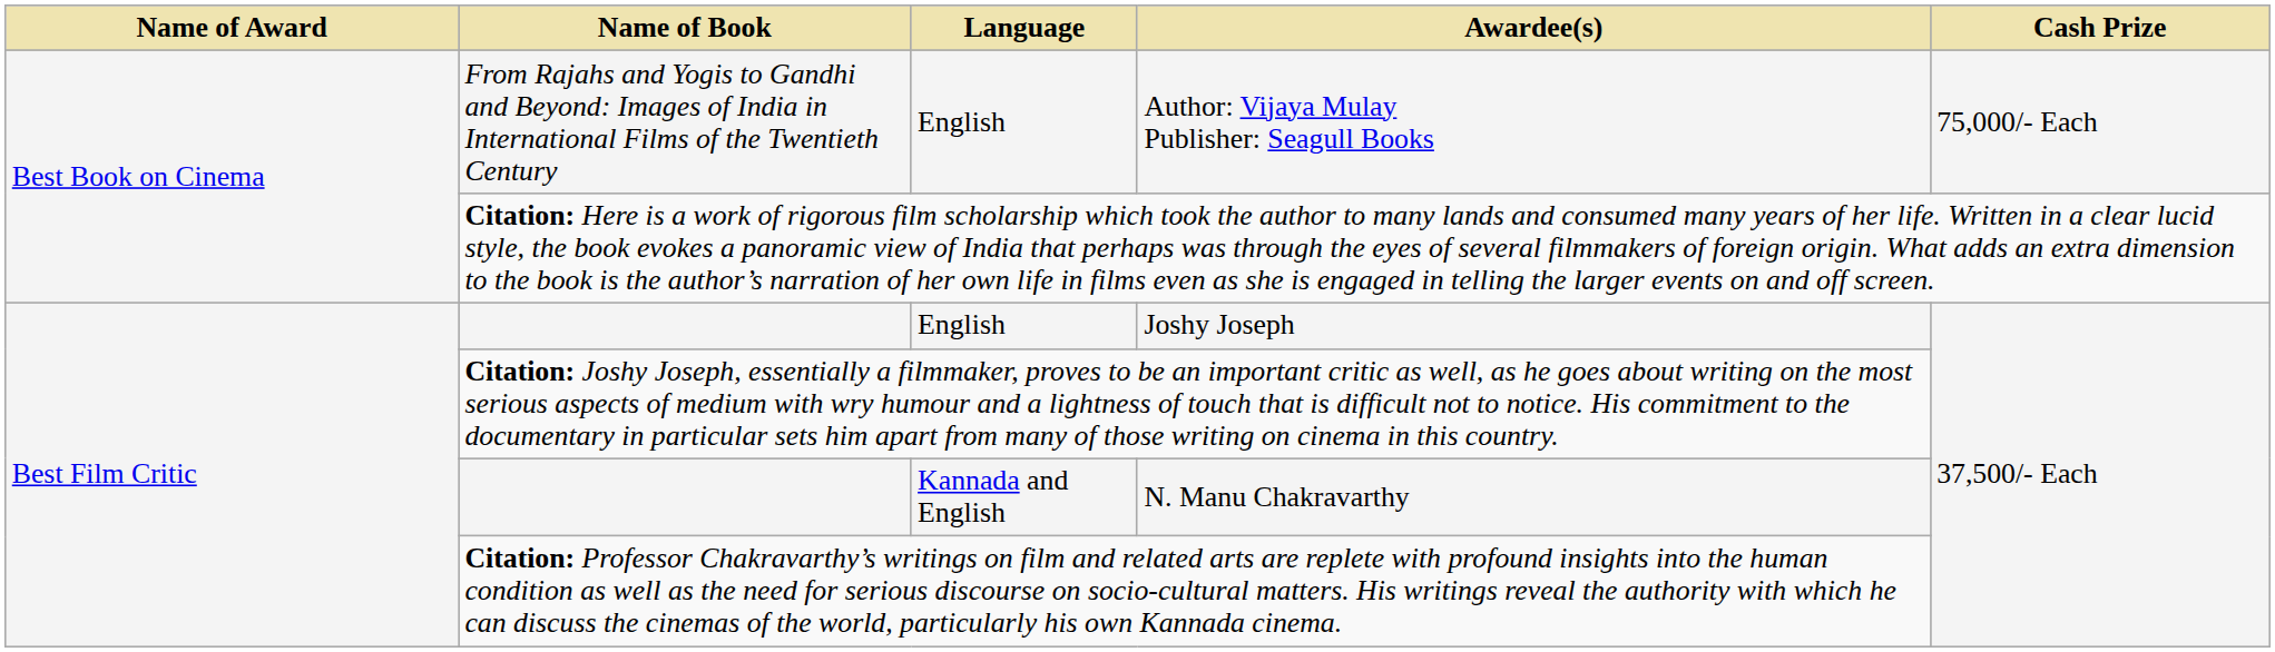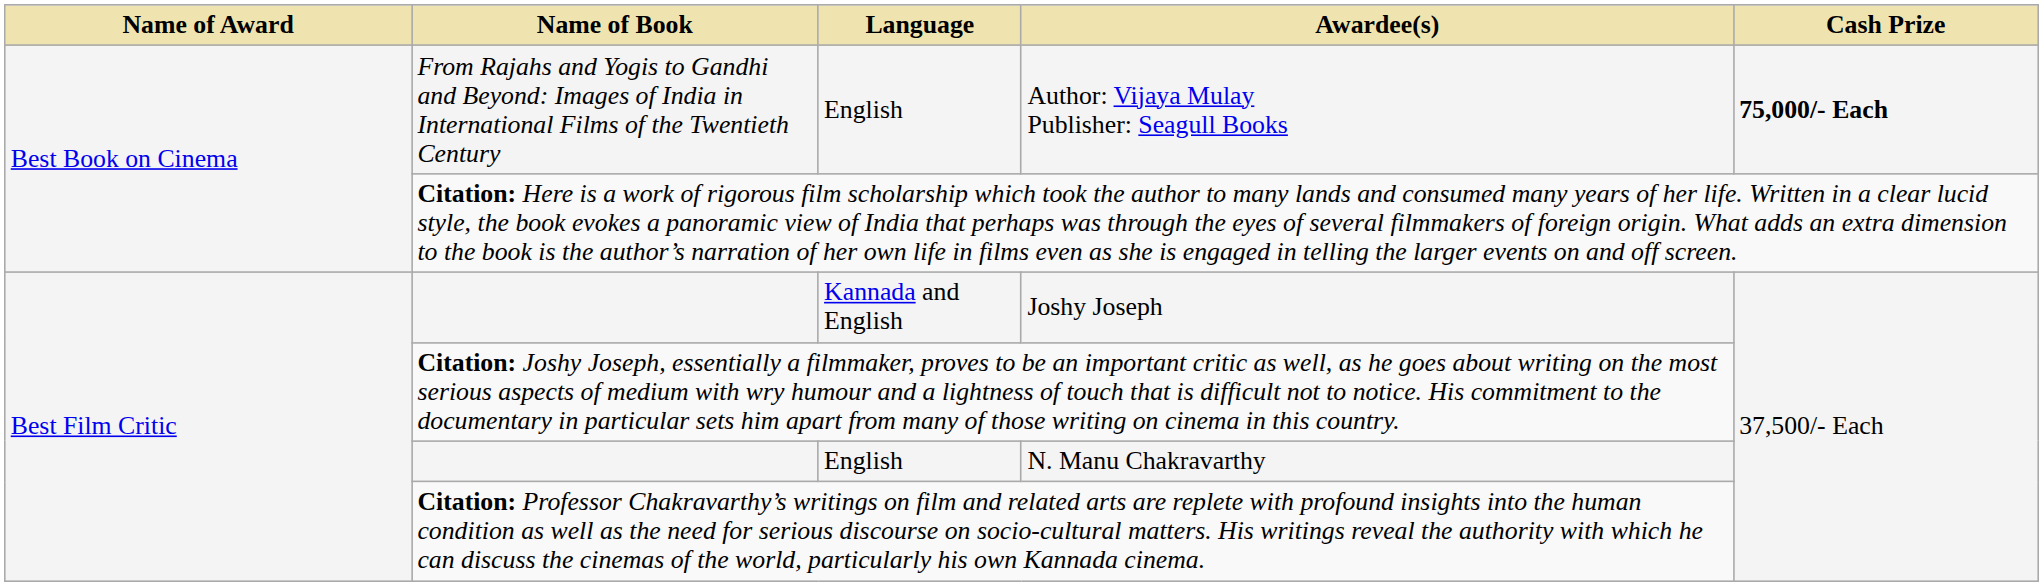 <table class="wikitable" style="width:100%;">
 <tr style="background-color:#F4F4F4">
 <th style="background-color:#EFE4B0;width:20%;">Name of Award</th>
 <th style="background-color:#EFE4B0;width:20%;">Name of Book</th>
 <th style="background-color:#EFE4B0;width:10%;">Language</th>
 <th style="background-color:#EFE4B0;width:35%;">Awardee(s)</th>
 <th style="background-color:#EFE4B0;width:15%;">Cash Prize</th>
 </tr>
 <tr style="background-color:#F4F4F4">
 <td rowspan="2"><a href='#'>Best Book on Cinema</a></td>
 <td><em>From Rajahs and Yogis to Gandhi and Beyond: Images of India in International Films of the Twentieth Century</em></td>
 <td>English</td>
 <td>Author: <a href='#'>Vijaya Mulay</a><br>Publisher: <a href='#'>Seagull Books</a></td>
-<td> 75,000/- Each</td>
+<td><strong> 75,000/- Each</strong></td>
 </tr>
 <tr style="background-color:#F9F9F9">
 <td colspan="4"><strong>Citation:</strong> <em>Here is a work of rigorous film scholarship which took the author to many lands and consumed many years of her life. Written in a clear lucid style, the book evokes a panoramic view of India that perhaps was through the eyes of several filmmakers of foreign origin. What adds an extra dimension to the book is the author’s narration of her own life in films even as she is engaged in telling the larger events on and off screen.</em></td>
 </tr>
 <tr style="background-color:#F4F4F4">
 <td rowspan="4"><a href='#'>Best Film Critic</a></td>
 <td></td>
-<td>English</td>
+<td><a href='#'>Kannada</a> and English</td>
 <td>Joshy Joseph</td>
 <td rowspan="4"> 37,500/- Each</td>
 </tr>
 <tr style="background-color:#F9F9F9">
 <td colspan="3"><strong>Citation:</strong> <em>Joshy Joseph, essentially a filmmaker, proves to be an important critic as well, as he goes about writing on the most serious aspects of medium with wry humour and a lightness of touch that is difficult not to notice. His commitment to the documentary in particular sets him apart from many of those writing on cinema in this country.</em></td>
 </tr>
 <tr style="background-color:#F4F4F4">
 <td></td>
-<td><a href='#'>Kannada</a> and English</td>
+<td>English</td>
 <td>N. Manu Chakravarthy</td>
 </tr>
 <tr style="background-color:#F9F9F9">
 <td colspan="3"><strong>Citation:</strong> <em>Professor Chakravarthy’s writings on film and related arts are replete with profound insights into the human condition as well as the need for serious discourse on socio-cultural matters. His writings reveal the authority with which he can discuss the cinemas of the world, particularly his own Kannada cinema.</em></td>
 </tr>
 </table>
